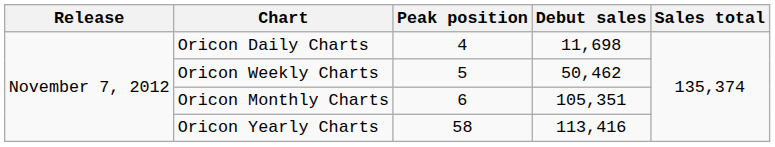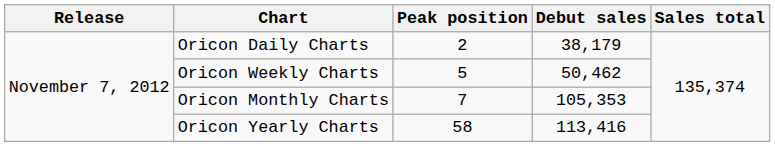 <table class="wikitable" style="text-align:center;">
 <tr>
 <th>Release</th>
 <th>Chart</th>
 <th>Peak position</th>
 <th>Debut sales</th>
 <th>Sales total</th>
 </tr>
 <tr>
 <td rowspan="4">November 7, 2012</td>
 <td style="text-align:left;">Oricon Daily Charts</td>
-<td>4</td>
-<td>11,698</td>
+<td>2</td>
+<td>38,179</td>
 <td rowspan=4>135,374</td>
 </tr>
 <tr>
 <td style="text-align:left;">Oricon Weekly Charts</td>
 <td>5</td>
 <td>50,462</td>
 </tr>
 <tr>
 <td style="text-align:left;">Oricon Monthly Charts</td>
-<td>6</td>
-<td>105,351</td>
+<td>7</td>
+<td>105,353</td>
 </tr>
 <tr>
 <td style="text-align:left;">Oricon Yearly Charts</td>
 <td>58</td>
 <td>113,416</td>
 </tr>
 </table>
